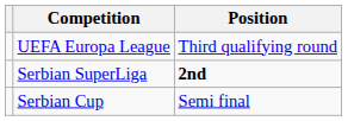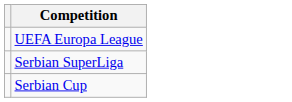 <table class="wikitable">
 <tr>
 <th></th>
 <th>Competition</th>
-<th>Position</th>
 </tr>
 <tr>
 <td></td>
 <td><a href='#'>UEFA Europa League</a></td>
-<td><a href='#'>Third qualifying round</a></td>
 </tr>
 <tr>
 <td></td>
 <td><a href='#'>Serbian SuperLiga</a></td>
-<td><strong>2nd</strong></td>
 </tr>
 <tr>
 <td></td>
 <td><a href='#'>Serbian Cup</a></td>
-<td><a href='#'>Semi final</a></td>
 </tr>
 </table>
